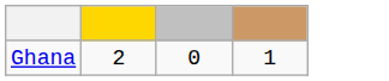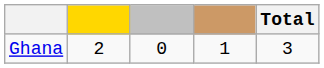 <table class="wikitable">
 <tr>
 <th></th>
 <th style="background-color:gold">        </th>
 <th style="background-color:silver">      </th>
 <th style="background-color:#CC9966">      </th>
+<th>Total</th>
 </tr>
 <tr align="center">
 <td> <a href='#'>Ghana</a></td>
 <td>2</td>
 <td>0</td>
 <td>1</td>
+<td>3</td>
 </tr>
 </table>
